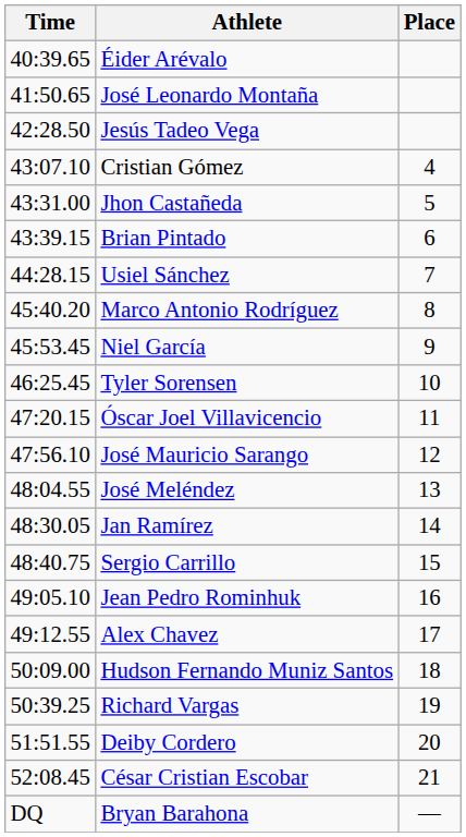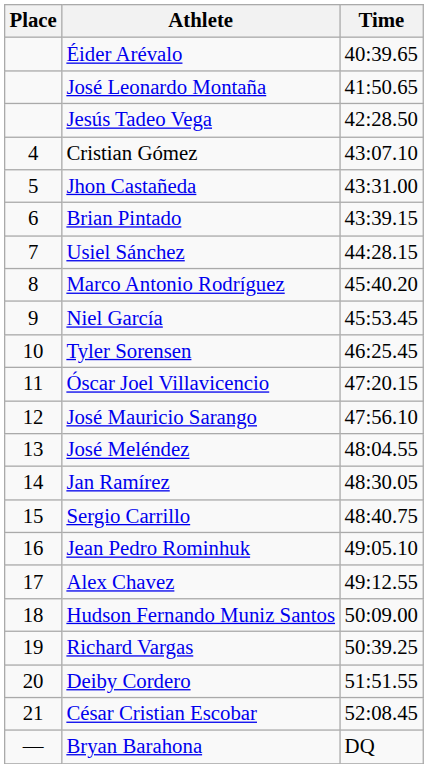 <table class=wikitable>
 <tr>
+<th>Place</th>
+<th>Athlete</th>
 <th>Time</th>
-<th>Athlete</th>
-<th>Place</th>
 </tr>
 <tr>
+<td align=center></td>
+<td><a href='#'>Éider Arévalo</a> </td>
 <td>40:39.65</td>
-<td><a href='#'>Éider Arévalo</a> </td>
-<td align=center></td>
 </tr>
 <tr>
+<td align=center></td>
+<td><a href='#'>José Leonardo Montaña</a> </td>
 <td>41:50.65</td>
-<td><a href='#'>José Leonardo Montaña</a> </td>
-<td align=center></td>
 </tr>
 <tr>
+<td align=center></td>
+<td><a href='#'>Jesús Tadeo Vega</a> </td>
 <td>42:28.50</td>
-<td><a href='#'>Jesús Tadeo Vega</a> </td>
-<td align=center></td>
 </tr>
 <tr>
+<td align=center>4</td>
+<td>Cristian Gómez </td>
 <td>43:07.10</td>
-<td>Cristian Gómez </td>
-<td align=center>4</td>
 </tr>
 <tr>
+<td align=center>5</td>
+<td><a href='#'>Jhon Castañeda</a> </td>
 <td>43:31.00</td>
-<td><a href='#'>Jhon Castañeda</a> </td>
-<td align=center>5</td>
 </tr>
 <tr>
+<td align=center>6</td>
+<td><a href='#'>Brian Pintado</a> </td>
 <td>43:39.15</td>
-<td><a href='#'>Brian Pintado</a> </td>
-<td align=center>6</td>
 </tr>
 <tr>
+<td align=center>7</td>
+<td><a href='#'>Usiel Sánchez</a> </td>
 <td>44:28.15</td>
-<td><a href='#'>Usiel Sánchez</a> </td>
-<td align=center>7</td>
 </tr>
 <tr>
+<td align=center>8</td>
+<td><a href='#'>Marco Antonio Rodríguez</a> </td>
 <td>45:40.20</td>
-<td><a href='#'>Marco Antonio Rodríguez</a> </td>
-<td align=center>8</td>
 </tr>
 <tr>
+<td align=center>9</td>
+<td><a href='#'>Niel García</a> </td>
 <td>45:53.45</td>
-<td><a href='#'>Niel García</a> </td>
-<td align=center>9</td>
 </tr>
 <tr>
+<td align=center>10</td>
+<td><a href='#'>Tyler Sorensen</a> </td>
 <td>46:25.45</td>
-<td><a href='#'>Tyler Sorensen</a> </td>
-<td align=center>10</td>
 </tr>
 <tr>
+<td align=center>11</td>
+<td><a href='#'>Óscar Joel Villavicencio</a> </td>
 <td>47:20.15</td>
-<td><a href='#'>Óscar Joel Villavicencio</a> </td>
-<td align=center>11</td>
 </tr>
 <tr>
+<td align=center>12</td>
+<td><a href='#'>José Mauricio Sarango</a> </td>
 <td>47:56.10</td>
-<td><a href='#'>José Mauricio Sarango</a> </td>
-<td align=center>12</td>
 </tr>
 <tr>
+<td align=center>13</td>
+<td><a href='#'>José Meléndez</a> </td>
 <td>48:04.55</td>
-<td><a href='#'>José Meléndez</a> </td>
-<td align=center>13</td>
 </tr>
 <tr>
+<td align=center>14</td>
+<td><a href='#'>Jan Ramírez</a> </td>
 <td>48:30.05</td>
-<td><a href='#'>Jan Ramírez</a> </td>
-<td align=center>14</td>
 </tr>
 <tr>
+<td align=center>15</td>
+<td><a href='#'>Sergio Carrillo</a> </td>
 <td>48:40.75</td>
-<td><a href='#'>Sergio Carrillo</a> </td>
-<td align=center>15</td>
 </tr>
 <tr>
+<td align=center>16</td>
+<td><a href='#'>Jean Pedro Rominhuk</a> </td>
 <td>49:05.10</td>
-<td><a href='#'>Jean Pedro Rominhuk</a> </td>
-<td align=center>16</td>
 </tr>
 <tr>
+<td align=center>17</td>
+<td><a href='#'>Alex Chavez</a> </td>
 <td>49:12.55</td>
-<td><a href='#'>Alex Chavez</a> </td>
-<td align=center>17</td>
 </tr>
 <tr>
+<td align=center>18</td>
+<td><a href='#'>Hudson Fernando Muniz Santos</a> </td>
 <td>50:09.00</td>
-<td><a href='#'>Hudson Fernando Muniz Santos</a> </td>
-<td align=center>18</td>
 </tr>
 <tr>
+<td align=center>19</td>
+<td><a href='#'>Richard Vargas</a> </td>
 <td>50:39.25</td>
-<td><a href='#'>Richard Vargas</a> </td>
-<td align=center>19</td>
 </tr>
 <tr>
+<td align=center>20</td>
+<td><a href='#'>Deiby Cordero</a> </td>
 <td>51:51.55</td>
-<td><a href='#'>Deiby Cordero</a> </td>
-<td align=center>20</td>
 </tr>
 <tr>
+<td align=center>21</td>
+<td><a href='#'>César Cristian Escobar</a> </td>
 <td>52:08.45</td>
-<td><a href='#'>César Cristian Escobar</a> </td>
-<td align=center>21</td>
 </tr>
 <tr>
+<td align=center>—</td>
+<td><a href='#'>Bryan Barahona</a> </td>
 <td>DQ</td>
-<td><a href='#'>Bryan Barahona</a> </td>
-<td align=center>—</td>
 </tr>
 </table>
